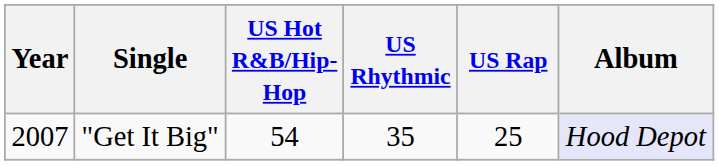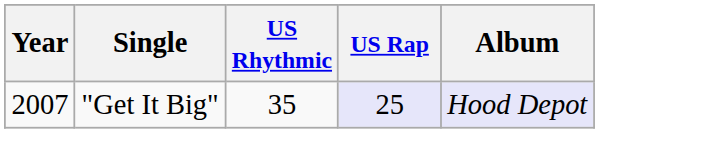 <table class="wikitable">
 <tr>
 <th>Year</th>
 <th>Single</th>
-<th width=50><small><a href='#'>US Hot R&B/Hip-Hop</a></small></th>
 <th width=50><small><a href='#'>US Rhythmic</a></small></th>
 <th width=50><small><a href='#'>US Rap</a></small></th>
 <th>Album</th>
 </tr>
 <tr>
 <td>2007</td>
 <td>"Get It Big"</td>
-<td align="center">54</td>
 <td align="center">35</td>
-<td align="center">25</td>
+<td align="center" style="background: lavender;">25</td>
 <td style="background: lavender;"><em>Hood Depot</em></td>
 </tr>
 </table>
